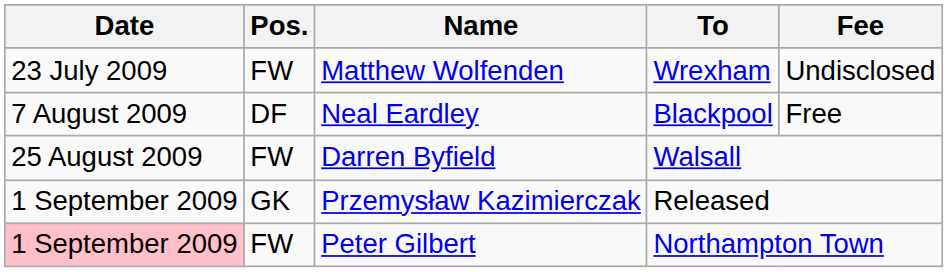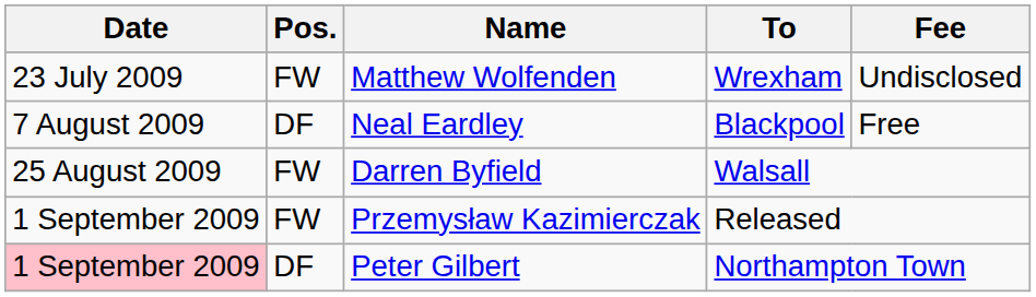 <table class="wikitable">
 <tr>
 <th>Date</th>
 <th>Pos.</th>
 <th>Name</th>
 <th>To</th>
 <th>Fee</th>
 </tr>
 <tr>
 <td>23 July 2009</td>
 <td>FW</td>
 <td><a href='#'>Matthew Wolfenden</a></td>
 <td><a href='#'>Wrexham</a></td>
 <td>Undisclosed</td>
 </tr>
 <tr>
 <td>7 August 2009</td>
 <td>DF</td>
 <td><a href='#'>Neal Eardley</a></td>
 <td><a href='#'>Blackpool</a></td>
 <td>Free</td>
 </tr>
 <tr>
 <td>25 August 2009</td>
 <td>FW</td>
 <td><a href='#'>Darren Byfield</a></td>
 <td colspan=2><a href='#'>Walsall</a></td>
 </tr>
 <tr>
 <td>1 September 2009</td>
-<td>GK</td>
+<td>FW</td>
 <td><a href='#'>Przemysław Kazimierczak</a></td>
 <td colspan=2>Released</td>
 </tr>
 <tr>
 <td style="background: pink;">1 September 2009</td>
-<td>FW</td>
+<td>DF</td>
 <td><a href='#'>Peter Gilbert</a></td>
 <td colspan=2><a href='#'>Northampton Town</a></td>
 </tr>
 </table>
